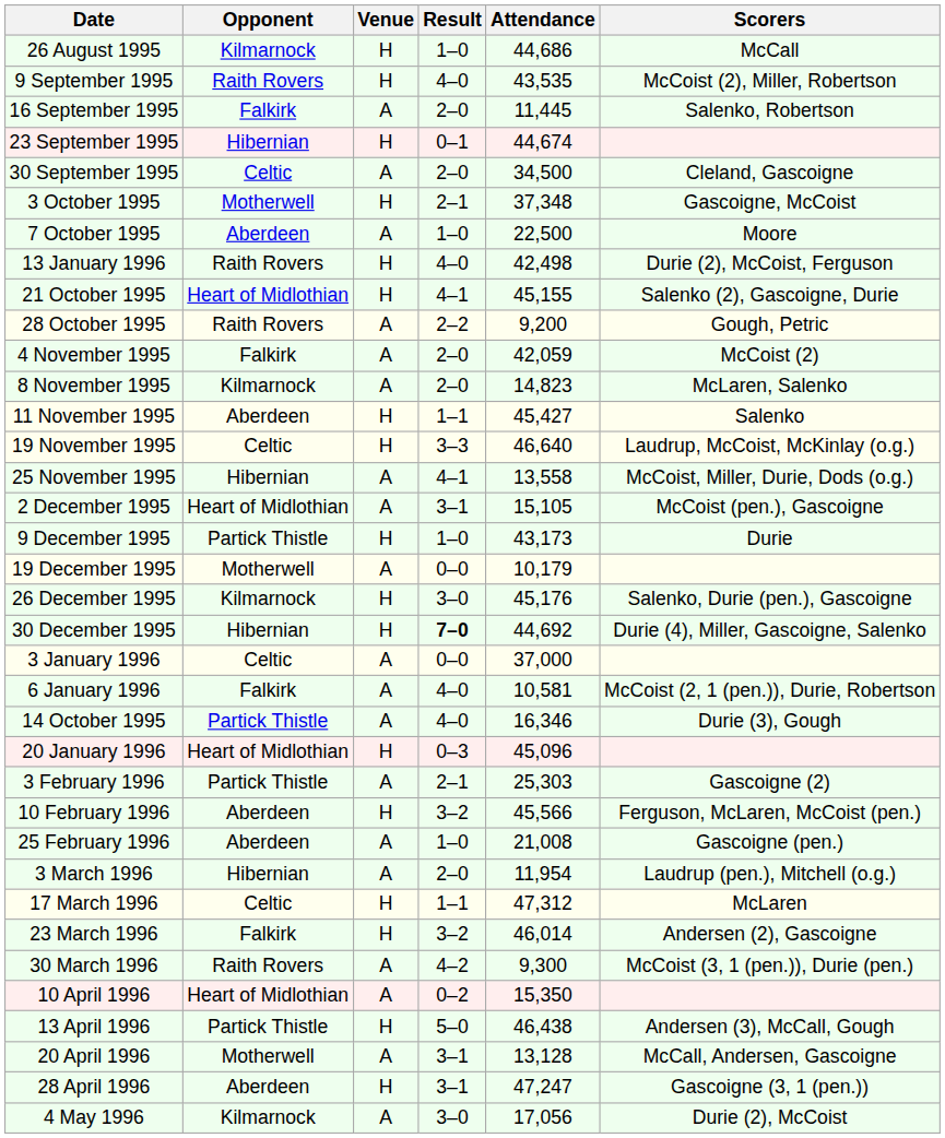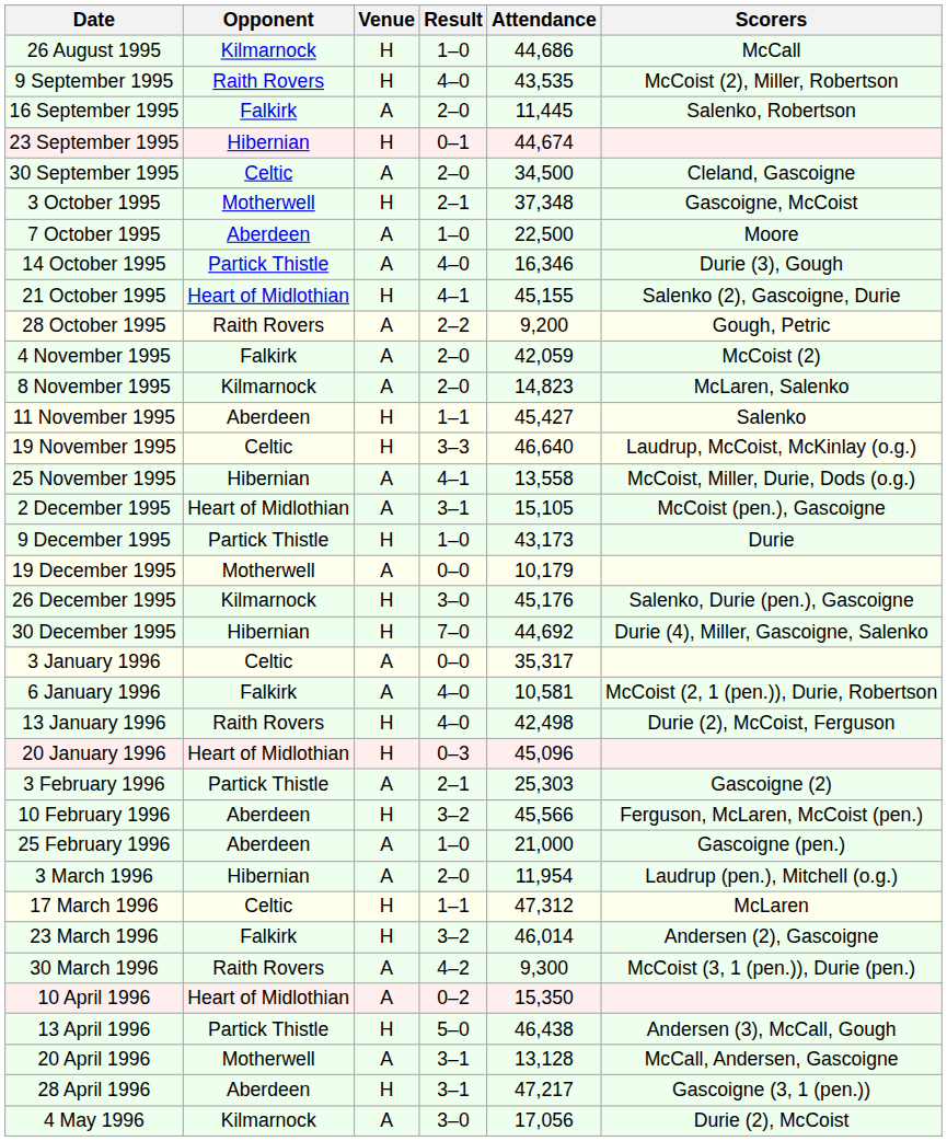 <table class="wikitable sortable" style="font-size:100%; text-align:center">
 <tr>
 <th>Date</th>
 <th>Opponent</th>
 <th>Venue</th>
 <th>Result</th>
 <th>Attendance</th>
 <th>Scorers</th>
 </tr>
 <tr bgcolor = "#EEFFEE">
 <td>26 August 1995</td>
 <td><a href='#'>Kilmarnock</a></td>
 <td>H</td>
 <td>1–0</td>
 <td>44,686</td>
 <td>McCall</td>
 </tr>
 <tr bgcolor = "#EEFFEE">
 <td>9 September 1995</td>
 <td><a href='#'>Raith Rovers</a></td>
 <td>H</td>
 <td>4–0</td>
 <td>43,535</td>
 <td>McCoist (2), Miller, Robertson</td>
 </tr>
 <tr bgcolor = "#EEFFEE">
 <td>16 September 1995</td>
 <td><a href='#'>Falkirk</a></td>
 <td>A</td>
 <td>2–0</td>
 <td>11,445</td>
 <td>Salenko, Robertson</td>
 </tr>
 <tr bgcolor = "#FFEEEE">
 <td>23 September 1995</td>
 <td><a href='#'>Hibernian</a></td>
 <td>H</td>
 <td>0–1</td>
 <td>44,674</td>
 <td></td>
 </tr>
 <tr bgcolor = "#EEFFEE">
 <td>30 September 1995</td>
 <td><a href='#'>Celtic</a></td>
 <td>A</td>
 <td>2–0</td>
 <td>34,500</td>
 <td>Cleland, Gascoigne</td>
 </tr>
 <tr bgcolor = "#EEFFEE">
 <td>3 October 1995</td>
 <td><a href='#'>Motherwell</a></td>
 <td>H</td>
 <td>2–1</td>
 <td>37,348</td>
 <td>Gascoigne, McCoist</td>
 </tr>
 <tr bgcolor = "#EEFFEE">
 <td>7 October 1995</td>
 <td><a href='#'>Aberdeen</a></td>
 <td>A</td>
 <td>1–0</td>
 <td>22,500</td>
 <td>Moore</td>
 </tr>
 <tr bgcolor = "#EEFFEE">
-<td>13 January 1996</td>
-<td>Raith Rovers</td>
-<td>H</td>
+<td>14 October 1995</td>
+<td><a href='#'>Partick Thistle</a></td>
+<td>A</td>
 <td>4–0</td>
-<td>42,498</td>
-<td>Durie (2), McCoist, Ferguson</td>
+<td>16,346</td>
+<td>Durie (3), Gough</td>
 </tr>
 <tr bgcolor = "#EEFFEE">
 <td>21 October 1995</td>
 <td><a href='#'>Heart of Midlothian</a></td>
 <td>H</td>
 <td>4–1</td>
 <td>45,155</td>
 <td>Salenko (2), Gascoigne, Durie</td>
 </tr>
 <tr bgcolor = "#FFFFEE">
 <td>28 October 1995</td>
 <td>Raith Rovers</td>
 <td>A</td>
 <td>2–2</td>
 <td>9,200</td>
 <td>Gough, Petric</td>
 </tr>
 <tr bgcolor = "#EEFFEE">
 <td>4 November 1995</td>
 <td>Falkirk</td>
 <td>A</td>
 <td>2–0</td>
 <td>42,059</td>
 <td>McCoist (2)</td>
 </tr>
 <tr bgcolor = "#EEFFEE">
 <td>8 November 1995</td>
 <td>Kilmarnock</td>
 <td>A</td>
 <td>2–0</td>
 <td>14,823</td>
 <td>McLaren, Salenko</td>
 </tr>
 <tr bgcolor = "#FFFFEE">
 <td>11 November 1995</td>
 <td>Aberdeen</td>
 <td>H</td>
 <td>1–1</td>
 <td>45,427</td>
 <td>Salenko</td>
 </tr>
 <tr bgcolor = "#FFFFEE">
 <td>19 November 1995</td>
 <td>Celtic</td>
 <td>H</td>
 <td>3–3</td>
 <td>46,640</td>
 <td>Laudrup, McCoist, McKinlay (o.g.)</td>
 </tr>
 <tr bgcolor = "#EEFFEE">
 <td>25 November 1995</td>
 <td>Hibernian</td>
 <td>A</td>
 <td>4–1</td>
 <td>13,558</td>
 <td>McCoist, Miller, Durie, Dods (o.g.)</td>
 </tr>
 <tr bgcolor = "#EEFFEE">
 <td>2 December 1995</td>
 <td>Heart of Midlothian</td>
 <td>A</td>
 <td>3–1</td>
 <td>15,105</td>
 <td>McCoist (pen.), Gascoigne</td>
 </tr>
 <tr bgcolor = "#EEFFEE">
 <td>9 December 1995</td>
 <td>Partick Thistle</td>
 <td>H</td>
 <td>1–0</td>
 <td>43,173</td>
 <td>Durie</td>
 </tr>
 <tr bgcolor = "#FFFFEE">
 <td>19 December 1995</td>
 <td>Motherwell</td>
 <td>A</td>
 <td>0–0</td>
 <td>10,179</td>
 <td></td>
 </tr>
 <tr bgcolor = "#EEFFEE">
 <td>26 December 1995</td>
 <td>Kilmarnock</td>
 <td>H</td>
 <td>3–0</td>
 <td>45,176</td>
 <td>Salenko, Durie (pen.), Gascoigne</td>
 </tr>
 <tr bgcolor = "#EEFFEE">
 <td>30 December 1995</td>
 <td>Hibernian</td>
 <td>H</td>
-<td><strong>7–0</strong></td>
+<td>7–0</td>
 <td>44,692</td>
 <td>Durie (4), Miller, Gascoigne, Salenko</td>
 </tr>
 <tr bgcolor = "#FFFFEE">
 <td>3 January 1996</td>
 <td>Celtic</td>
 <td>A</td>
 <td>0–0</td>
-<td>37,000</td>
+<td>35,317</td>
 <td></td>
 </tr>
 <tr bgcolor = "#EEFFEE">
 <td>6 January 1996</td>
 <td>Falkirk</td>
 <td>A</td>
 <td>4–0</td>
 <td>10,581</td>
 <td>McCoist (2, 1 (pen.)), Durie, Robertson</td>
 </tr>
 <tr bgcolor = "#EEFFEE">
-<td>14 October 1995</td>
-<td><a href='#'>Partick Thistle</a></td>
-<td>A</td>
+<td>13 January 1996</td>
+<td>Raith Rovers</td>
+<td>H</td>
 <td>4–0</td>
-<td>16,346</td>
-<td>Durie (3), Gough</td>
+<td>42,498</td>
+<td>Durie (2), McCoist, Ferguson</td>
 </tr>
 <tr bgcolor = "#FFEEEE">
 <td>20 January 1996</td>
 <td>Heart of Midlothian</td>
 <td>H</td>
 <td>0–3</td>
 <td>45,096</td>
 <td></td>
 </tr>
 <tr bgcolor = "#EEFFEE">
 <td>3 February 1996</td>
 <td>Partick Thistle</td>
 <td>A</td>
 <td>2–1</td>
 <td>25,303</td>
 <td>Gascoigne (2)</td>
 </tr>
 <tr bgcolor = "#EEFFEE">
 <td>10 February 1996</td>
 <td>Aberdeen</td>
 <td>H</td>
 <td>3–2</td>
 <td>45,566</td>
 <td>Ferguson, McLaren, McCoist (pen.)</td>
 </tr>
 <tr bgcolor = "#EEFFEE">
 <td>25 February 1996</td>
 <td>Aberdeen</td>
 <td>A</td>
 <td>1–0</td>
-<td>21,008</td>
+<td>21,000</td>
 <td>Gascoigne (pen.)</td>
 </tr>
 <tr bgcolor = "#EEFFEE">
 <td>3 March 1996</td>
 <td>Hibernian</td>
 <td>A</td>
 <td>2–0</td>
 <td>11,954</td>
 <td>Laudrup (pen.), Mitchell (o.g.)</td>
 </tr>
 <tr bgcolor = "#FFFFEE">
 <td>17 March 1996</td>
 <td>Celtic</td>
 <td>H</td>
 <td>1–1</td>
 <td>47,312</td>
 <td>McLaren</td>
 </tr>
 <tr bgcolor = "#EEFFEE">
 <td>23 March 1996</td>
 <td>Falkirk</td>
 <td>H</td>
 <td>3–2</td>
 <td>46,014</td>
 <td>Andersen (2), Gascoigne</td>
 </tr>
 <tr bgcolor = "#EEFFEE">
 <td>30 March 1996</td>
 <td>Raith Rovers</td>
 <td>A</td>
 <td>4–2</td>
 <td>9,300</td>
 <td>McCoist (3, 1 (pen.)), Durie (pen.)</td>
 </tr>
 <tr bgcolor = "#FFEEEE">
 <td>10 April 1996</td>
 <td>Heart of Midlothian</td>
 <td>A</td>
 <td>0–2</td>
 <td>15,350</td>
 <td></td>
 </tr>
 <tr bgcolor = "#EEFFEE">
 <td>13 April 1996</td>
 <td>Partick Thistle</td>
 <td>H</td>
 <td>5–0</td>
 <td>46,438</td>
 <td>Andersen (3), McCall, Gough</td>
 </tr>
 <tr bgcolor = "#EEFFEE">
 <td>20 April 1996</td>
 <td>Motherwell</td>
 <td>A</td>
 <td>3–1</td>
 <td>13,128</td>
 <td>McCall, Andersen, Gascoigne</td>
 </tr>
 <tr bgcolor = "#EEFFEE">
 <td>28 April 1996</td>
 <td>Aberdeen</td>
 <td>H</td>
 <td>3–1</td>
-<td>47,247</td>
+<td>47,217</td>
 <td>Gascoigne (3, 1 (pen.))</td>
 </tr>
 <tr bgcolor = "#EEFFEE">
 <td>4 May 1996</td>
 <td>Kilmarnock</td>
 <td>A</td>
 <td>3–0</td>
 <td>17,056</td>
 <td>Durie (2), McCoist</td>
 </tr>
 </table>
